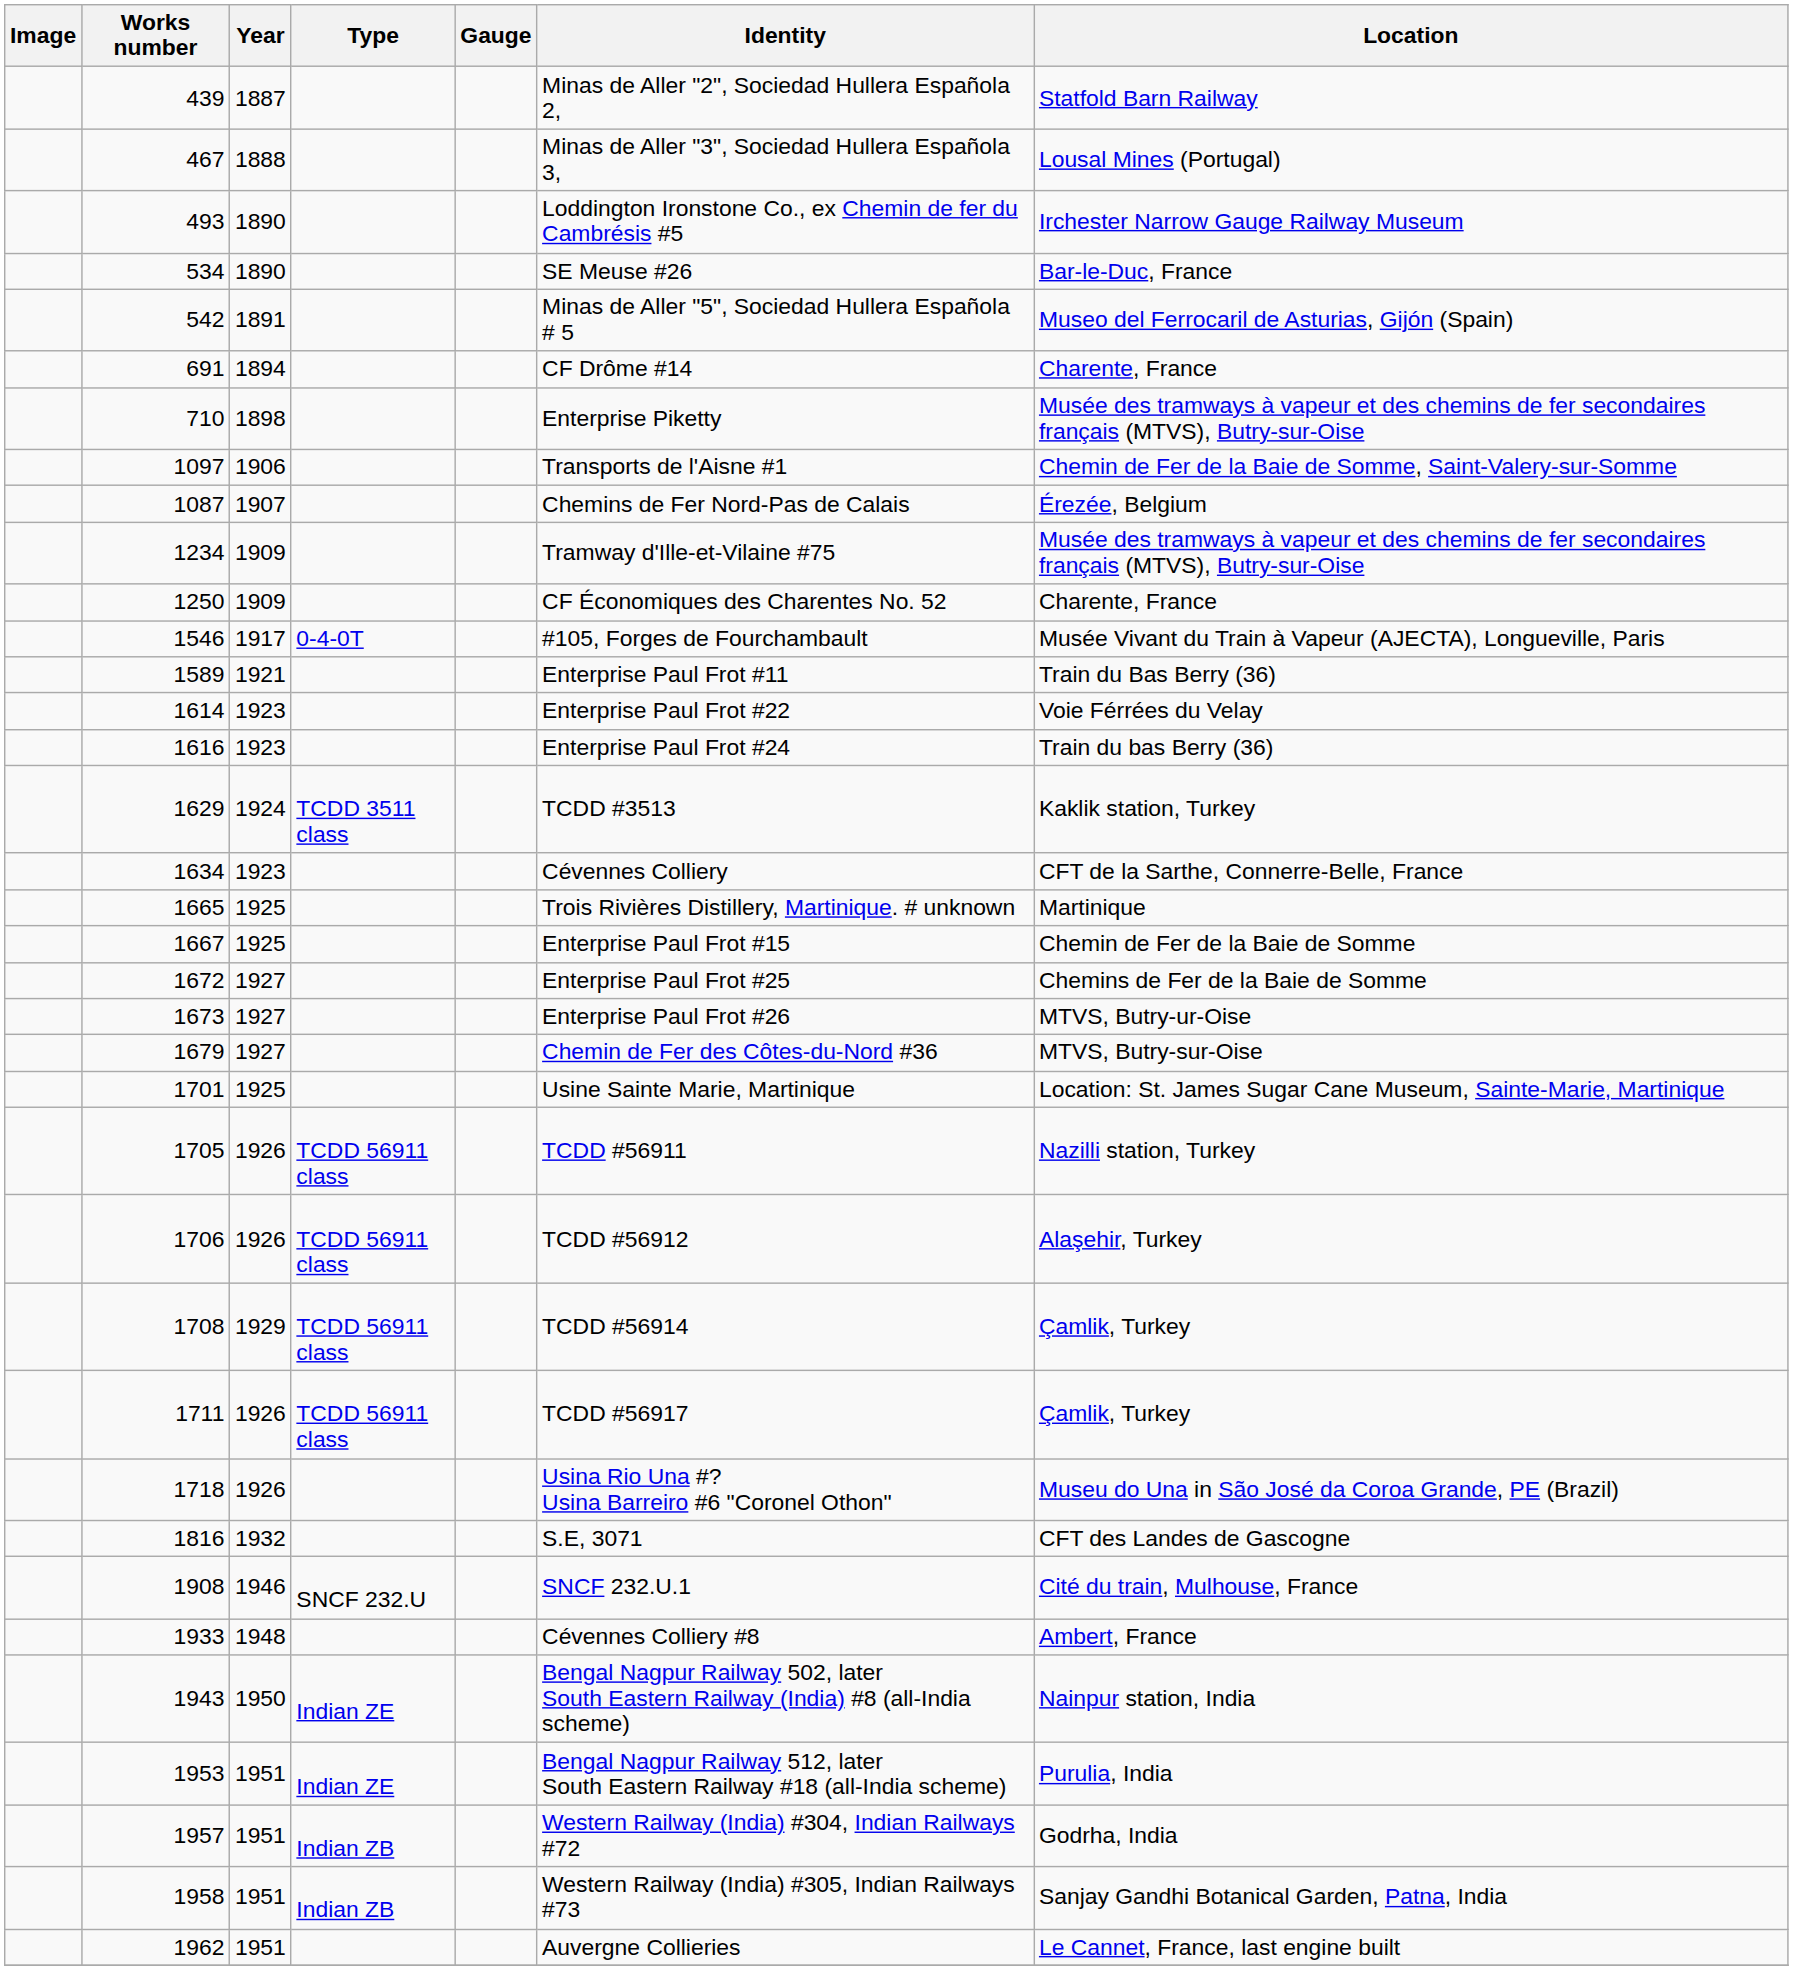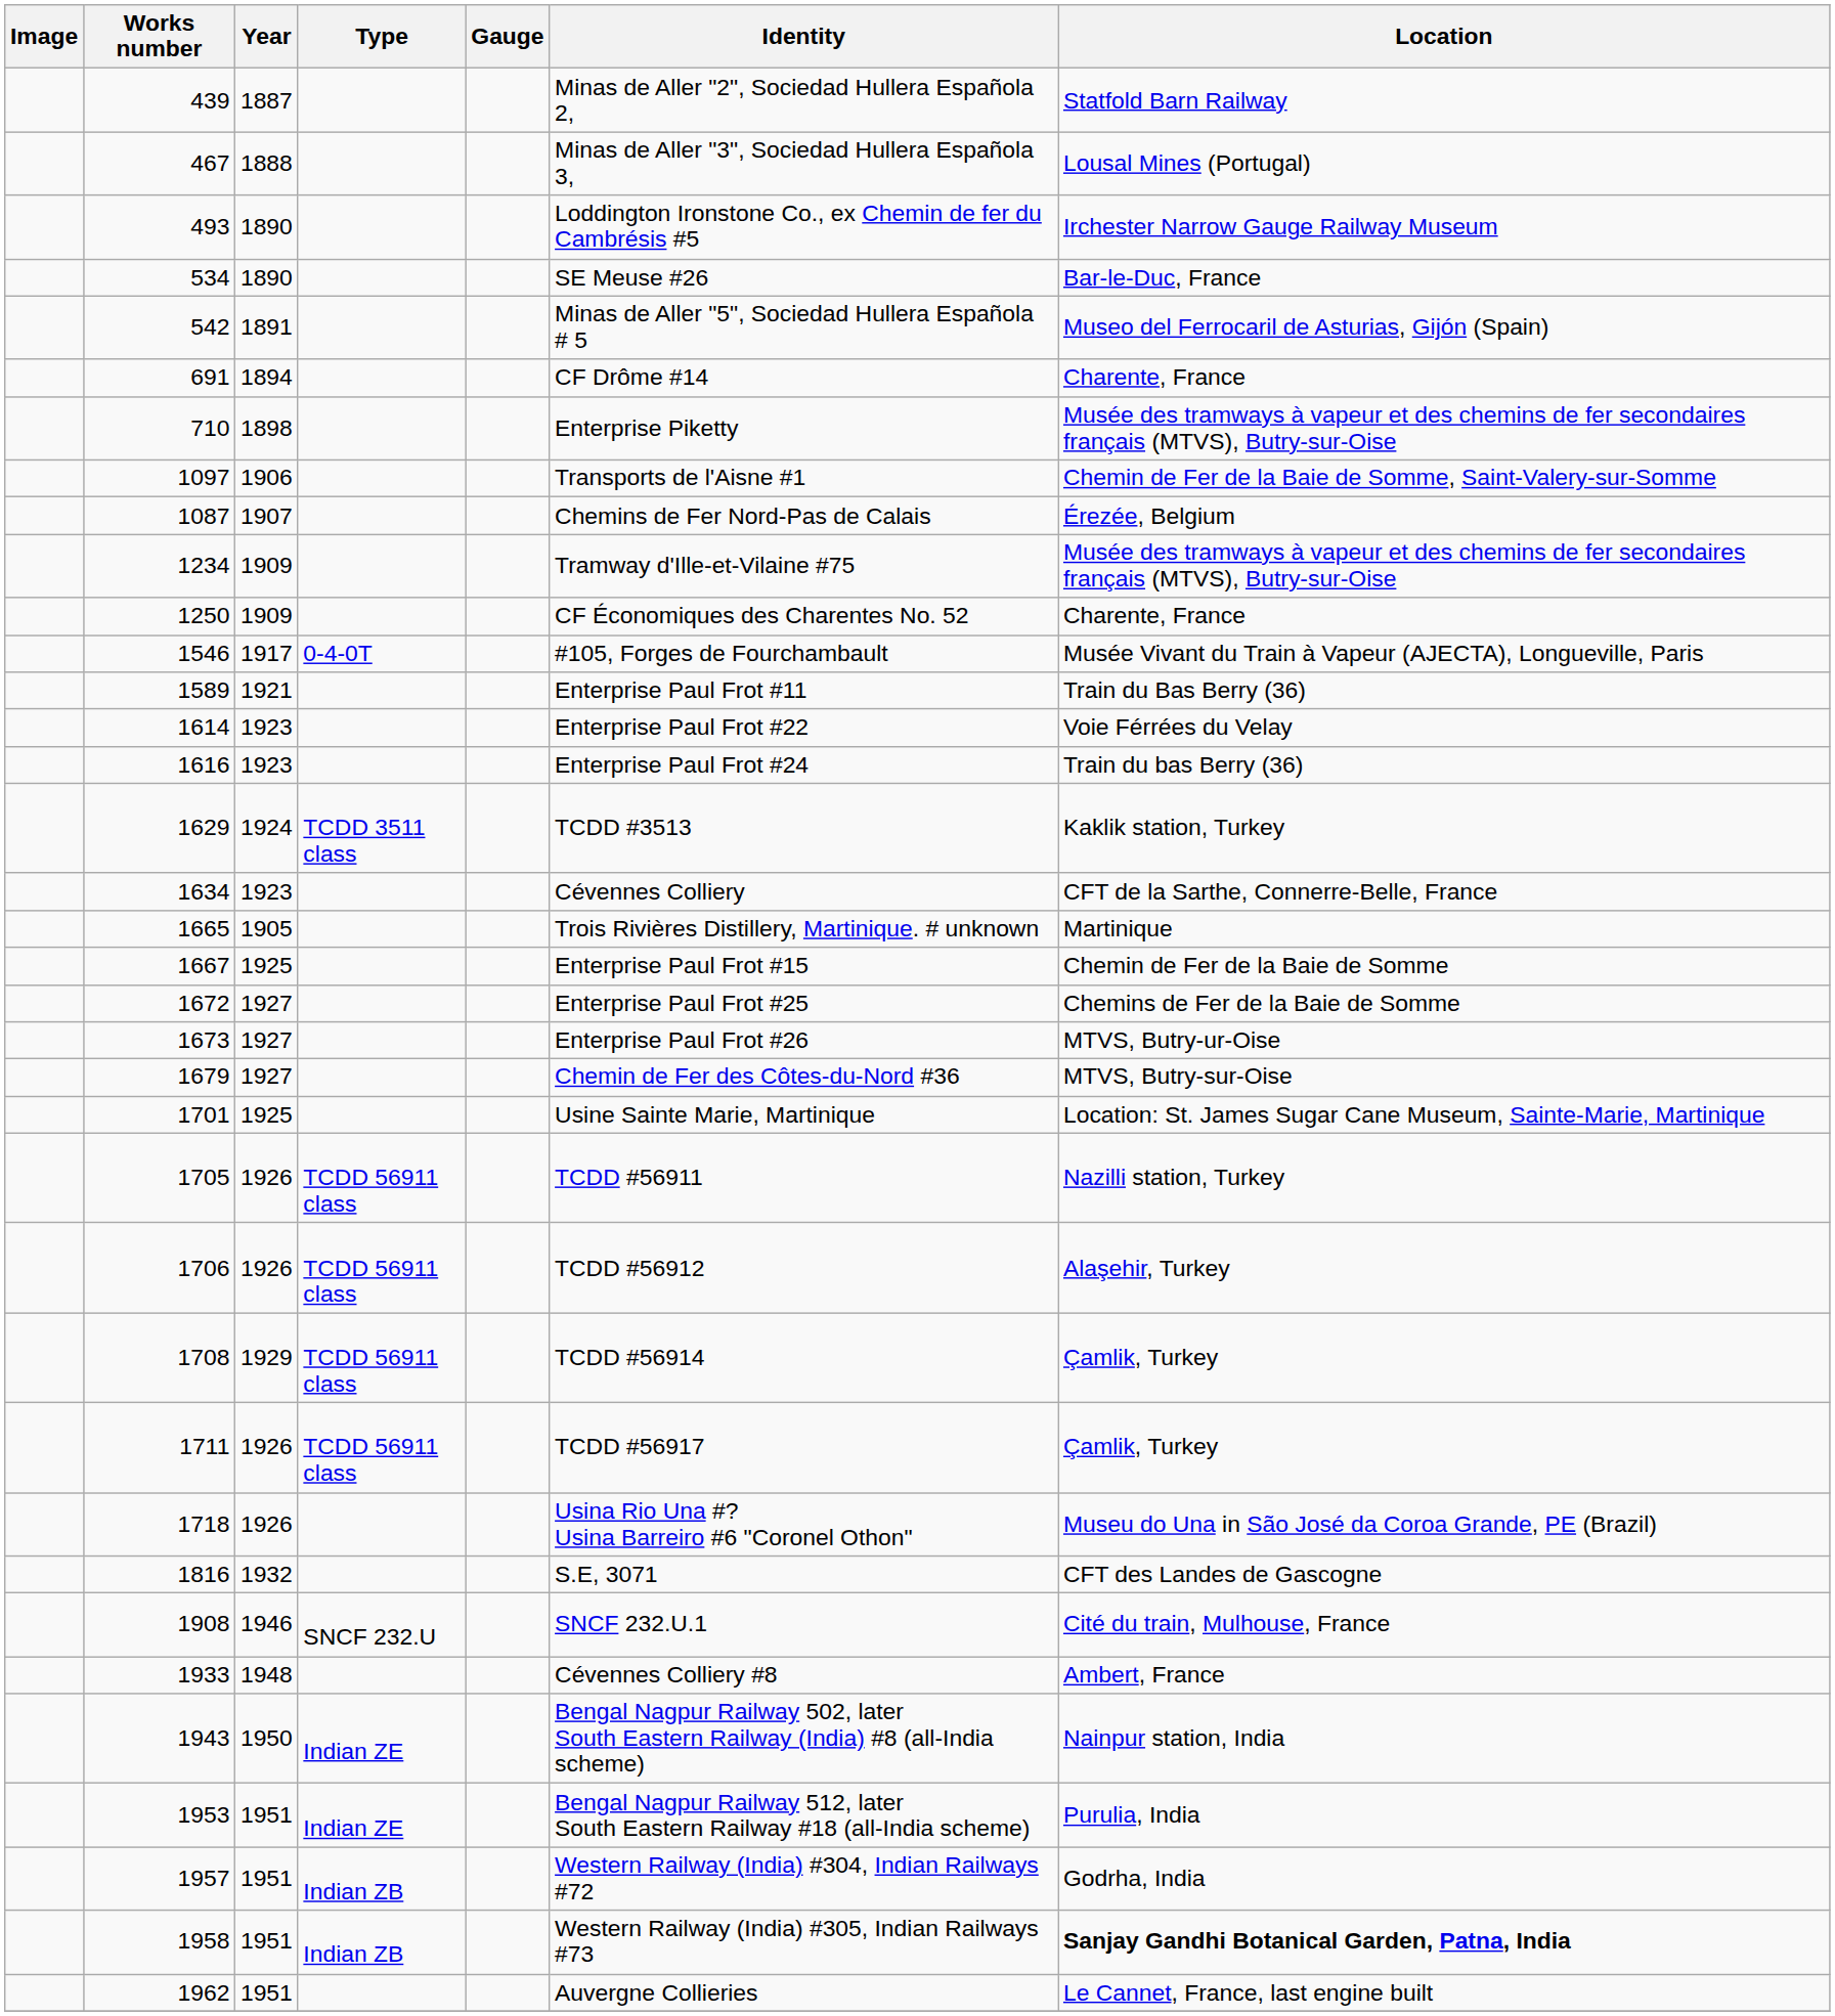 <table class="wikitable">
 <tr>
 <th>Image</th>
 <th>Works number</th>
 <th>Year</th>
 <th>Type</th>
 <th>Gauge</th>
 <th>Identity</th>
 <th>Location</th>
 </tr>
 <tr>
 <td></td>
 <td align=right>439</td>
 <td>1887</td>
 <td></td>
 <td></td>
 <td>Minas de Aller "2", Sociedad Hullera Española 2,</td>
 <td><a href='#'>Statfold Barn Railway</a></td>
 </tr>
 <tr>
 <td></td>
 <td align=right>467</td>
 <td>1888</td>
 <td></td>
 <td></td>
 <td>Minas de Aller "3", Sociedad Hullera Española 3,</td>
 <td><a href='#'>Lousal Mines</a> (Portugal)</td>
 </tr>
 <tr>
 <td></td>
 <td align=right>493</td>
 <td>1890</td>
 <td></td>
 <td></td>
 <td>Loddington Ironstone Co., ex <a href='#'>Chemin de fer du Cambrésis</a> #5</td>
 <td><a href='#'>Irchester Narrow Gauge Railway Museum</a></td>
 </tr>
 <tr>
 <td></td>
 <td align=right>534</td>
 <td>1890</td>
 <td></td>
 <td></td>
 <td>SE Meuse #26</td>
 <td><a href='#'>Bar-le-Duc</a>, France</td>
 </tr>
 <tr>
 <td></td>
 <td align=right>542</td>
 <td>1891</td>
 <td></td>
 <td></td>
 <td>Minas de Aller "5", Sociedad Hullera Española # 5</td>
 <td><a href='#'>Museo del Ferrocaril de Asturias</a>, <a href='#'>Gijón</a> (Spain)</td>
 </tr>
 <tr>
 <td></td>
 <td align=right>691</td>
 <td>1894</td>
 <td></td>
 <td></td>
 <td>CF Drôme #14</td>
 <td><a href='#'>Charente</a>, France</td>
 </tr>
 <tr>
 <td></td>
 <td align=right>710</td>
 <td>1898</td>
 <td></td>
 <td></td>
 <td>Enterprise Piketty</td>
 <td><a href='#'>Musée des tramways à vapeur et des chemins de fer secondaires français</a> (MTVS), <a href='#'>Butry-sur-Oise</a></td>
 </tr>
 <tr>
 <td></td>
 <td align=right>1097</td>
 <td>1906</td>
 <td></td>
 <td></td>
 <td>Transports de l'Aisne #1</td>
 <td><a href='#'>Chemin de Fer de la Baie de Somme</a>, <a href='#'>Saint-Valery-sur-Somme</a></td>
 </tr>
 <tr>
 <td></td>
 <td align=right>1087</td>
 <td>1907</td>
 <td></td>
 <td></td>
 <td>Chemins de Fer Nord-Pas de Calais</td>
 <td><a href='#'>Érezée</a>, Belgium</td>
 </tr>
 <tr>
 <td></td>
 <td align=right>1234</td>
 <td>1909</td>
 <td></td>
 <td></td>
 <td>Tramway d'Ille-et-Vilaine #75</td>
 <td><a href='#'>Musée des tramways à vapeur et des chemins de fer secondaires français</a> (MTVS), <a href='#'>Butry-sur-Oise</a></td>
 </tr>
 <tr>
 <td></td>
 <td align=right>1250</td>
 <td>1909</td>
 <td></td>
 <td></td>
 <td>CF Économiques des Charentes No. 52</td>
 <td>Charente, France</td>
 </tr>
 <tr>
 <td></td>
 <td align=right>1546</td>
 <td>1917</td>
 <td><a href='#'>0-4-0T</a></td>
 <td></td>
 <td>#105, Forges de Fourchambault</td>
 <td>Musée Vivant du Train à Vapeur (AJECTA), Longueville, Paris</td>
 </tr>
 <tr>
 <td></td>
 <td align=right>1589</td>
 <td>1921</td>
 <td></td>
 <td></td>
 <td>Enterprise Paul Frot #11</td>
 <td>Train du Bas Berry (36)</td>
 </tr>
 <tr>
 <td></td>
 <td align=right>1614</td>
 <td>1923</td>
 <td></td>
 <td></td>
 <td>Enterprise Paul Frot #22</td>
 <td>Voie Férrées du Velay</td>
 </tr>
 <tr>
 <td></td>
 <td align=right>1616</td>
 <td>1923</td>
 <td></td>
 <td></td>
 <td>Enterprise Paul Frot #24</td>
 <td>Train du bas Berry (36)</td>
 </tr>
 <tr>
 <td></td>
 <td align=right>1629</td>
 <td>1924</td>
 <td><br><a href='#'>TCDD 3511 class</a></td>
 <td></td>
 <td>TCDD #3513</td>
 <td>Kaklik station, Turkey</td>
 </tr>
 <tr>
 <td></td>
 <td align=right>1634</td>
 <td>1923</td>
 <td></td>
 <td></td>
 <td>Cévennes Colliery</td>
 <td>CFT de la Sarthe, Connerre-Belle, France</td>
 </tr>
 <tr>
 <td></td>
 <td align=right>1665</td>
-<td>1925</td>
+<td>1905</td>
 <td></td>
 <td></td>
 <td>Trois Rivières Distillery, <a href='#'>Martinique</a>. # unknown</td>
 <td>Martinique</td>
 </tr>
 <tr>
 <td></td>
 <td align=right>1667</td>
 <td>1925</td>
 <td></td>
 <td></td>
 <td>Enterprise Paul Frot #15</td>
 <td>Chemin de Fer de la Baie de Somme</td>
 </tr>
 <tr>
 <td></td>
 <td align=right>1672</td>
 <td>1927</td>
 <td></td>
 <td></td>
 <td>Enterprise Paul Frot #25</td>
 <td>Chemins de Fer de la Baie de Somme</td>
 </tr>
 <tr>
 <td></td>
 <td align=right>1673</td>
 <td>1927</td>
 <td></td>
 <td></td>
 <td>Enterprise Paul Frot #26</td>
 <td>MTVS, Butry-ur-Oise</td>
 </tr>
 <tr>
 <td></td>
 <td align=right>1679</td>
 <td>1927</td>
 <td></td>
 <td></td>
 <td><a href='#'>Chemin de Fer des Côtes-du-Nord</a> #36</td>
 <td>MTVS, Butry-sur-Oise</td>
 </tr>
 <tr>
 <td></td>
 <td align=right>1701</td>
 <td>1925</td>
 <td></td>
 <td></td>
 <td>Usine Sainte Marie, Martinique</td>
 <td>Location: St. James Sugar Cane Museum, <a href='#'>Sainte-Marie, Martinique</a></td>
 </tr>
 <tr>
 <td></td>
 <td align=right>1705</td>
 <td>1926</td>
 <td><br><a href='#'>TCDD 56911 class</a></td>
 <td></td>
 <td><a href='#'>TCDD</a> #56911</td>
 <td><a href='#'>Nazilli</a> station, Turkey</td>
 </tr>
 <tr>
 <td></td>
 <td align=right>1706</td>
 <td>1926</td>
 <td><br><a href='#'>TCDD 56911 class</a></td>
 <td></td>
 <td>TCDD #56912</td>
 <td><a href='#'>Alaşehir</a>, Turkey</td>
 </tr>
 <tr>
 <td></td>
 <td align=right>1708</td>
 <td>1929</td>
 <td><br><a href='#'>TCDD 56911 class</a></td>
 <td></td>
 <td>TCDD #56914</td>
 <td><a href='#'>Çamlik</a>, Turkey</td>
 </tr>
 <tr>
 <td></td>
 <td align=right>1711</td>
 <td>1926</td>
 <td><br><a href='#'>TCDD 56911 class</a></td>
 <td></td>
 <td>TCDD #56917</td>
 <td><a href='#'>Çamlik</a>, Turkey</td>
 </tr>
 <tr>
 <td></td>
 <td align=right>1718</td>
 <td>1926</td>
 <td></td>
 <td></td>
 <td><a href='#'>Usina Rio Una</a> #? <br><a href='#'>Usina Barreiro</a> #6 "Coronel Othon"</td>
 <td><a href='#'>Museu do Una</a> in <a href='#'>São José da Coroa Grande</a>, <a href='#'>PE</a> (Brazil)</td>
 </tr>
 <tr>
 <td></td>
 <td align=right>1816</td>
 <td>1932</td>
 <td></td>
 <td></td>
 <td>S.E, 3071</td>
 <td>CFT des Landes de Gascogne</td>
 </tr>
 <tr>
 <td></td>
 <td align=right>1908</td>
 <td>1946</td>
 <td><br>SNCF 232.U</td>
 <td></td>
 <td><a href='#'>SNCF</a> 232.U.1</td>
 <td><a href='#'>Cité du train</a>, <a href='#'>Mulhouse</a>, France</td>
 </tr>
 <tr>
 <td></td>
 <td align=right>1933</td>
 <td>1948</td>
 <td></td>
 <td></td>
 <td>Cévennes Colliery #8</td>
 <td><a href='#'>Ambert</a>, France</td>
 </tr>
 <tr>
 <td></td>
 <td align=right>1943</td>
 <td>1950</td>
 <td><br><a href='#'>Indian ZE</a></td>
 <td></td>
 <td><a href='#'>Bengal Nagpur Railway</a> 502, later<br><a href='#'>South Eastern Railway (India)</a> #8 (all-India scheme)</td>
 <td><a href='#'>Nainpur</a> station, India</td>
 </tr>
 <tr>
 <td></td>
 <td align=right>1953</td>
 <td>1951</td>
 <td><br><a href='#'>Indian ZE</a></td>
 <td></td>
 <td><a href='#'>Bengal Nagpur Railway</a> 512, later<br>South Eastern Railway #18 (all-India scheme)</td>
 <td><a href='#'>Purulia</a>, India</td>
 </tr>
 <tr>
 <td></td>
 <td align=right>1957</td>
 <td>1951</td>
 <td><br><a href='#'>Indian ZB</a></td>
 <td></td>
 <td><a href='#'>Western Railway (India)</a> #304, <a href='#'>Indian Railways</a> #72</td>
 <td>Godrha, India</td>
 </tr>
 <tr>
 <td></td>
 <td align=right>1958</td>
 <td>1951</td>
 <td><br><a href='#'>Indian ZB</a></td>
 <td></td>
 <td>Western Railway (India) #305, Indian Railways #73</td>
-<td>Sanjay Gandhi Botanical Garden, <a href='#'>Patna</a>, India</td>
+<td><strong>Sanjay Gandhi Botanical Garden, <a href='#'>Patna</a>, India</strong></td>
 </tr>
 <tr>
 <td></td>
 <td align=right>1962</td>
 <td>1951</td>
 <td></td>
 <td></td>
 <td>Auvergne Collieries</td>
 <td><a href='#'>Le Cannet</a>, France, last engine built</td>
 </tr>
 <tr>
 </tr>
 </table>
